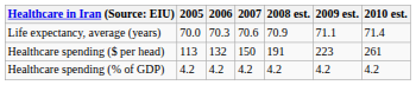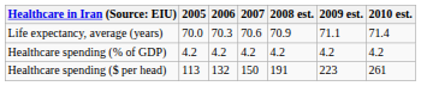 <table class="wikitable">
 <tr>
 <th><a href='#'>Healthcare in Iran</a> (Source: EIU)</th>
 <th>2005</th>
 <th>2006</th>
 <th>2007</th>
 <th>2008 est.</th>
 <th>2009 est.</th>
 <th>2010 est.</th>
 </tr>
 <tr>
 <td>Life expectancy, average (years)</td>
 <td>70.0</td>
 <td>70.3</td>
 <td>70.6</td>
 <td>70.9</td>
 <td>71.1</td>
 <td>71.4</td>
 </tr>
 <tr>
+<td>Healthcare spending (% of GDP)</td>
+<td>4.2</td>
+<td>4.2</td>
+<td>4.2</td>
+<td>4.2</td>
+<td>4.2</td>
+<td>4.2</td>
+</tr>
+<tr>
 <td>Healthcare spending ($ per head)</td>
 <td>113</td>
 <td>132</td>
 <td>150</td>
 <td>191</td>
 <td>223</td>
 <td>261</td>
 </tr>
-<tr>
-<td>Healthcare spending (% of GDP)</td>
-<td>4.2</td>
-<td>4.2</td>
-<td>4.2</td>
-<td>4.2</td>
-<td>4.2</td>
-<td>4.2</td>
-</tr>
 </table>
